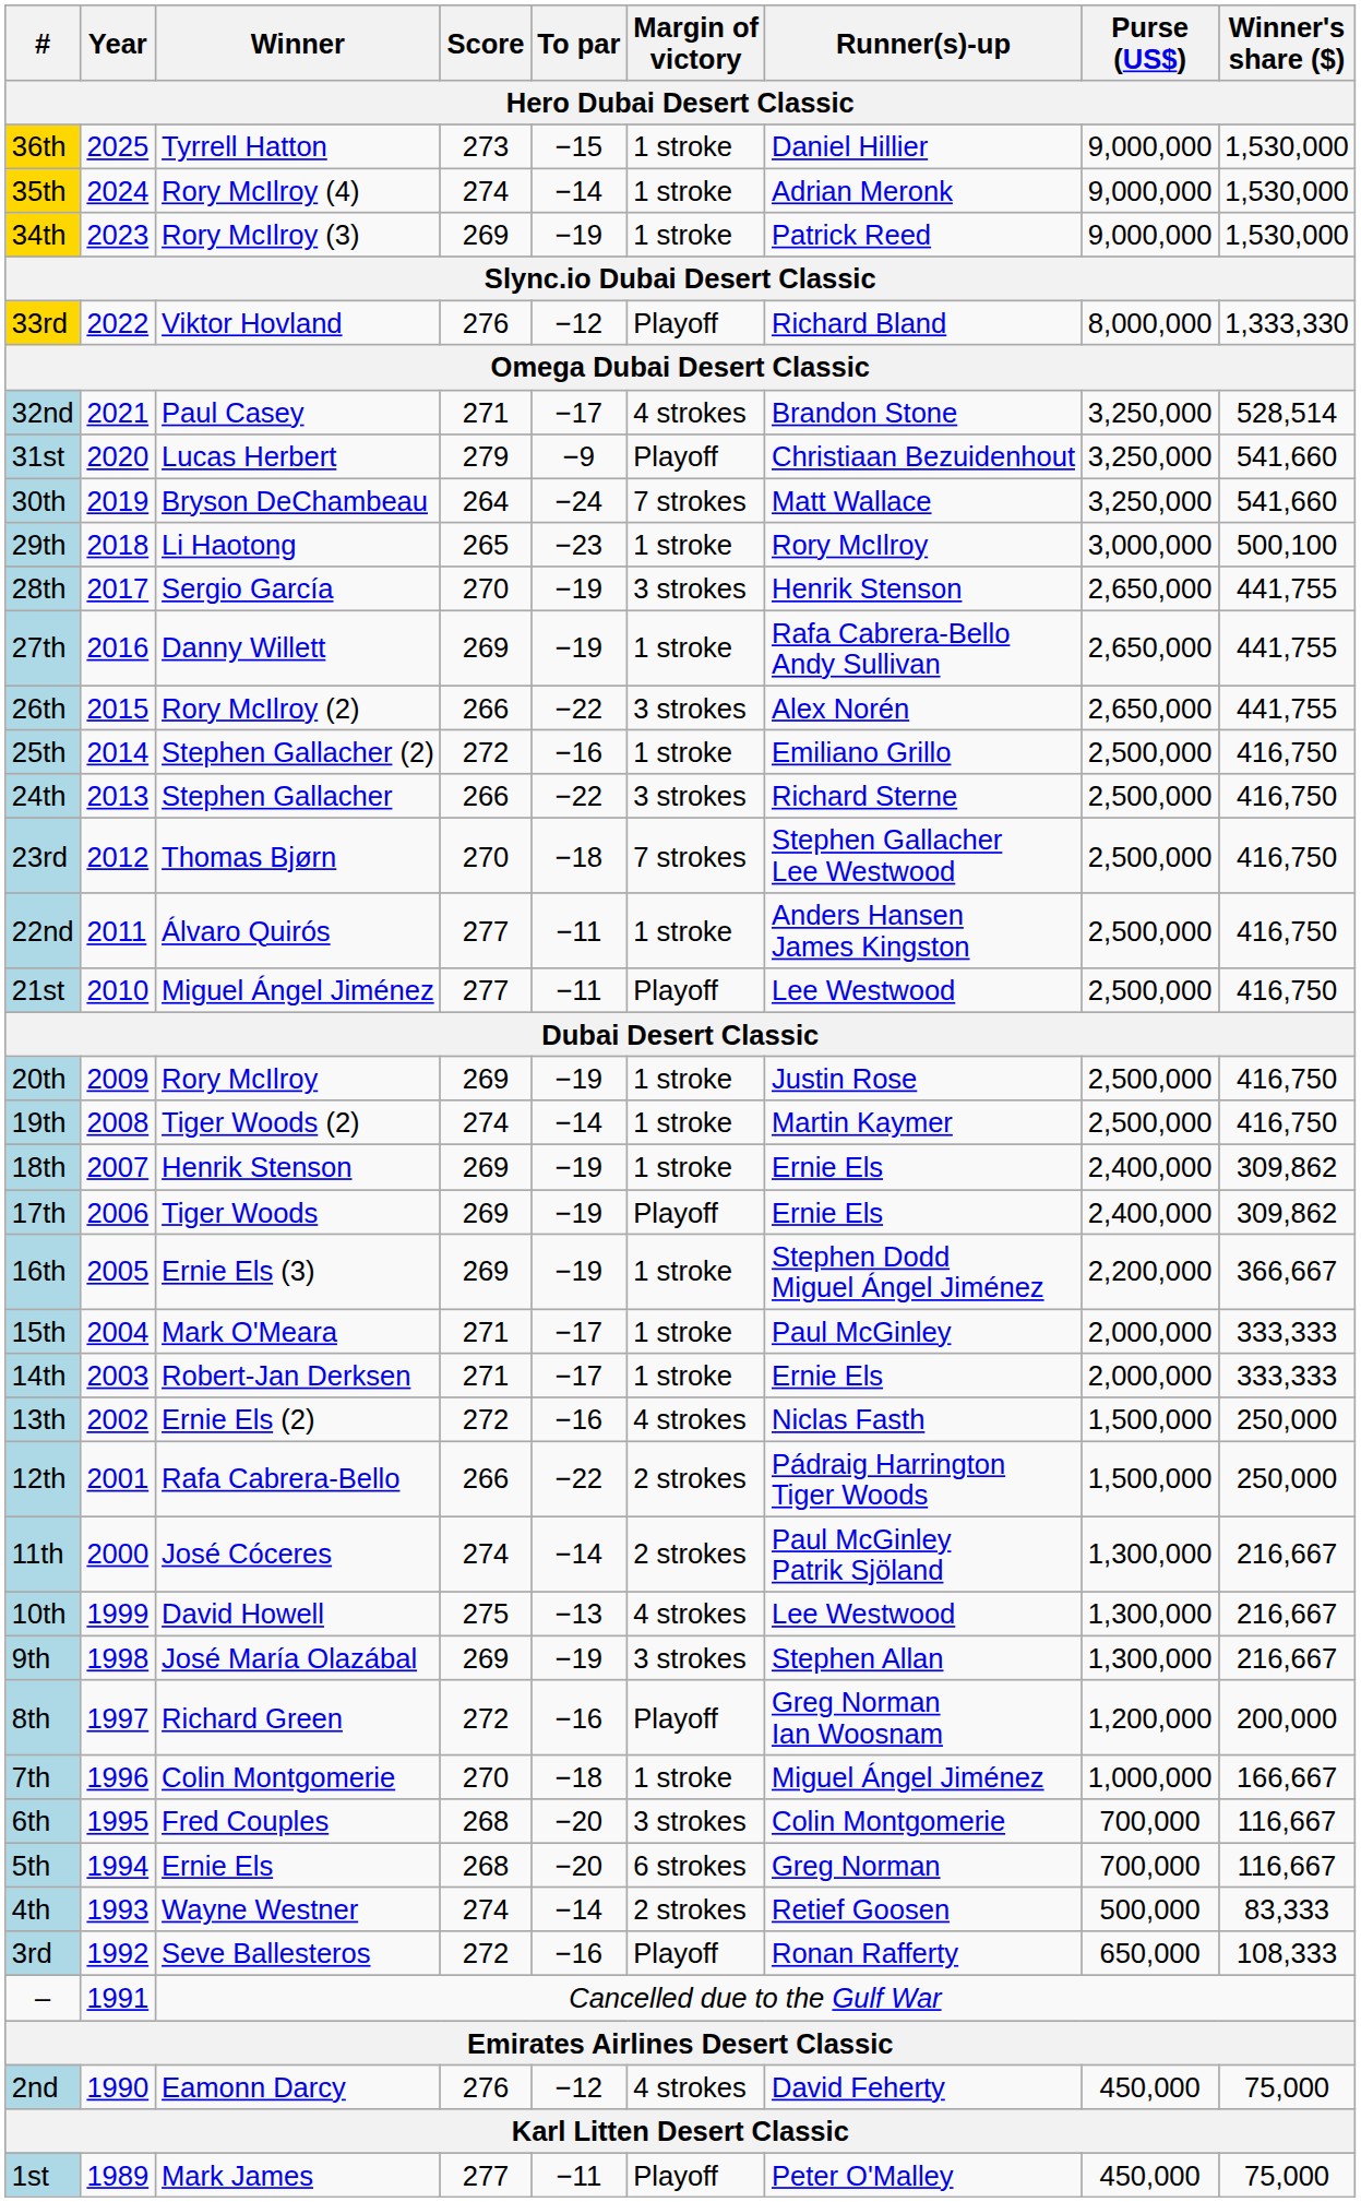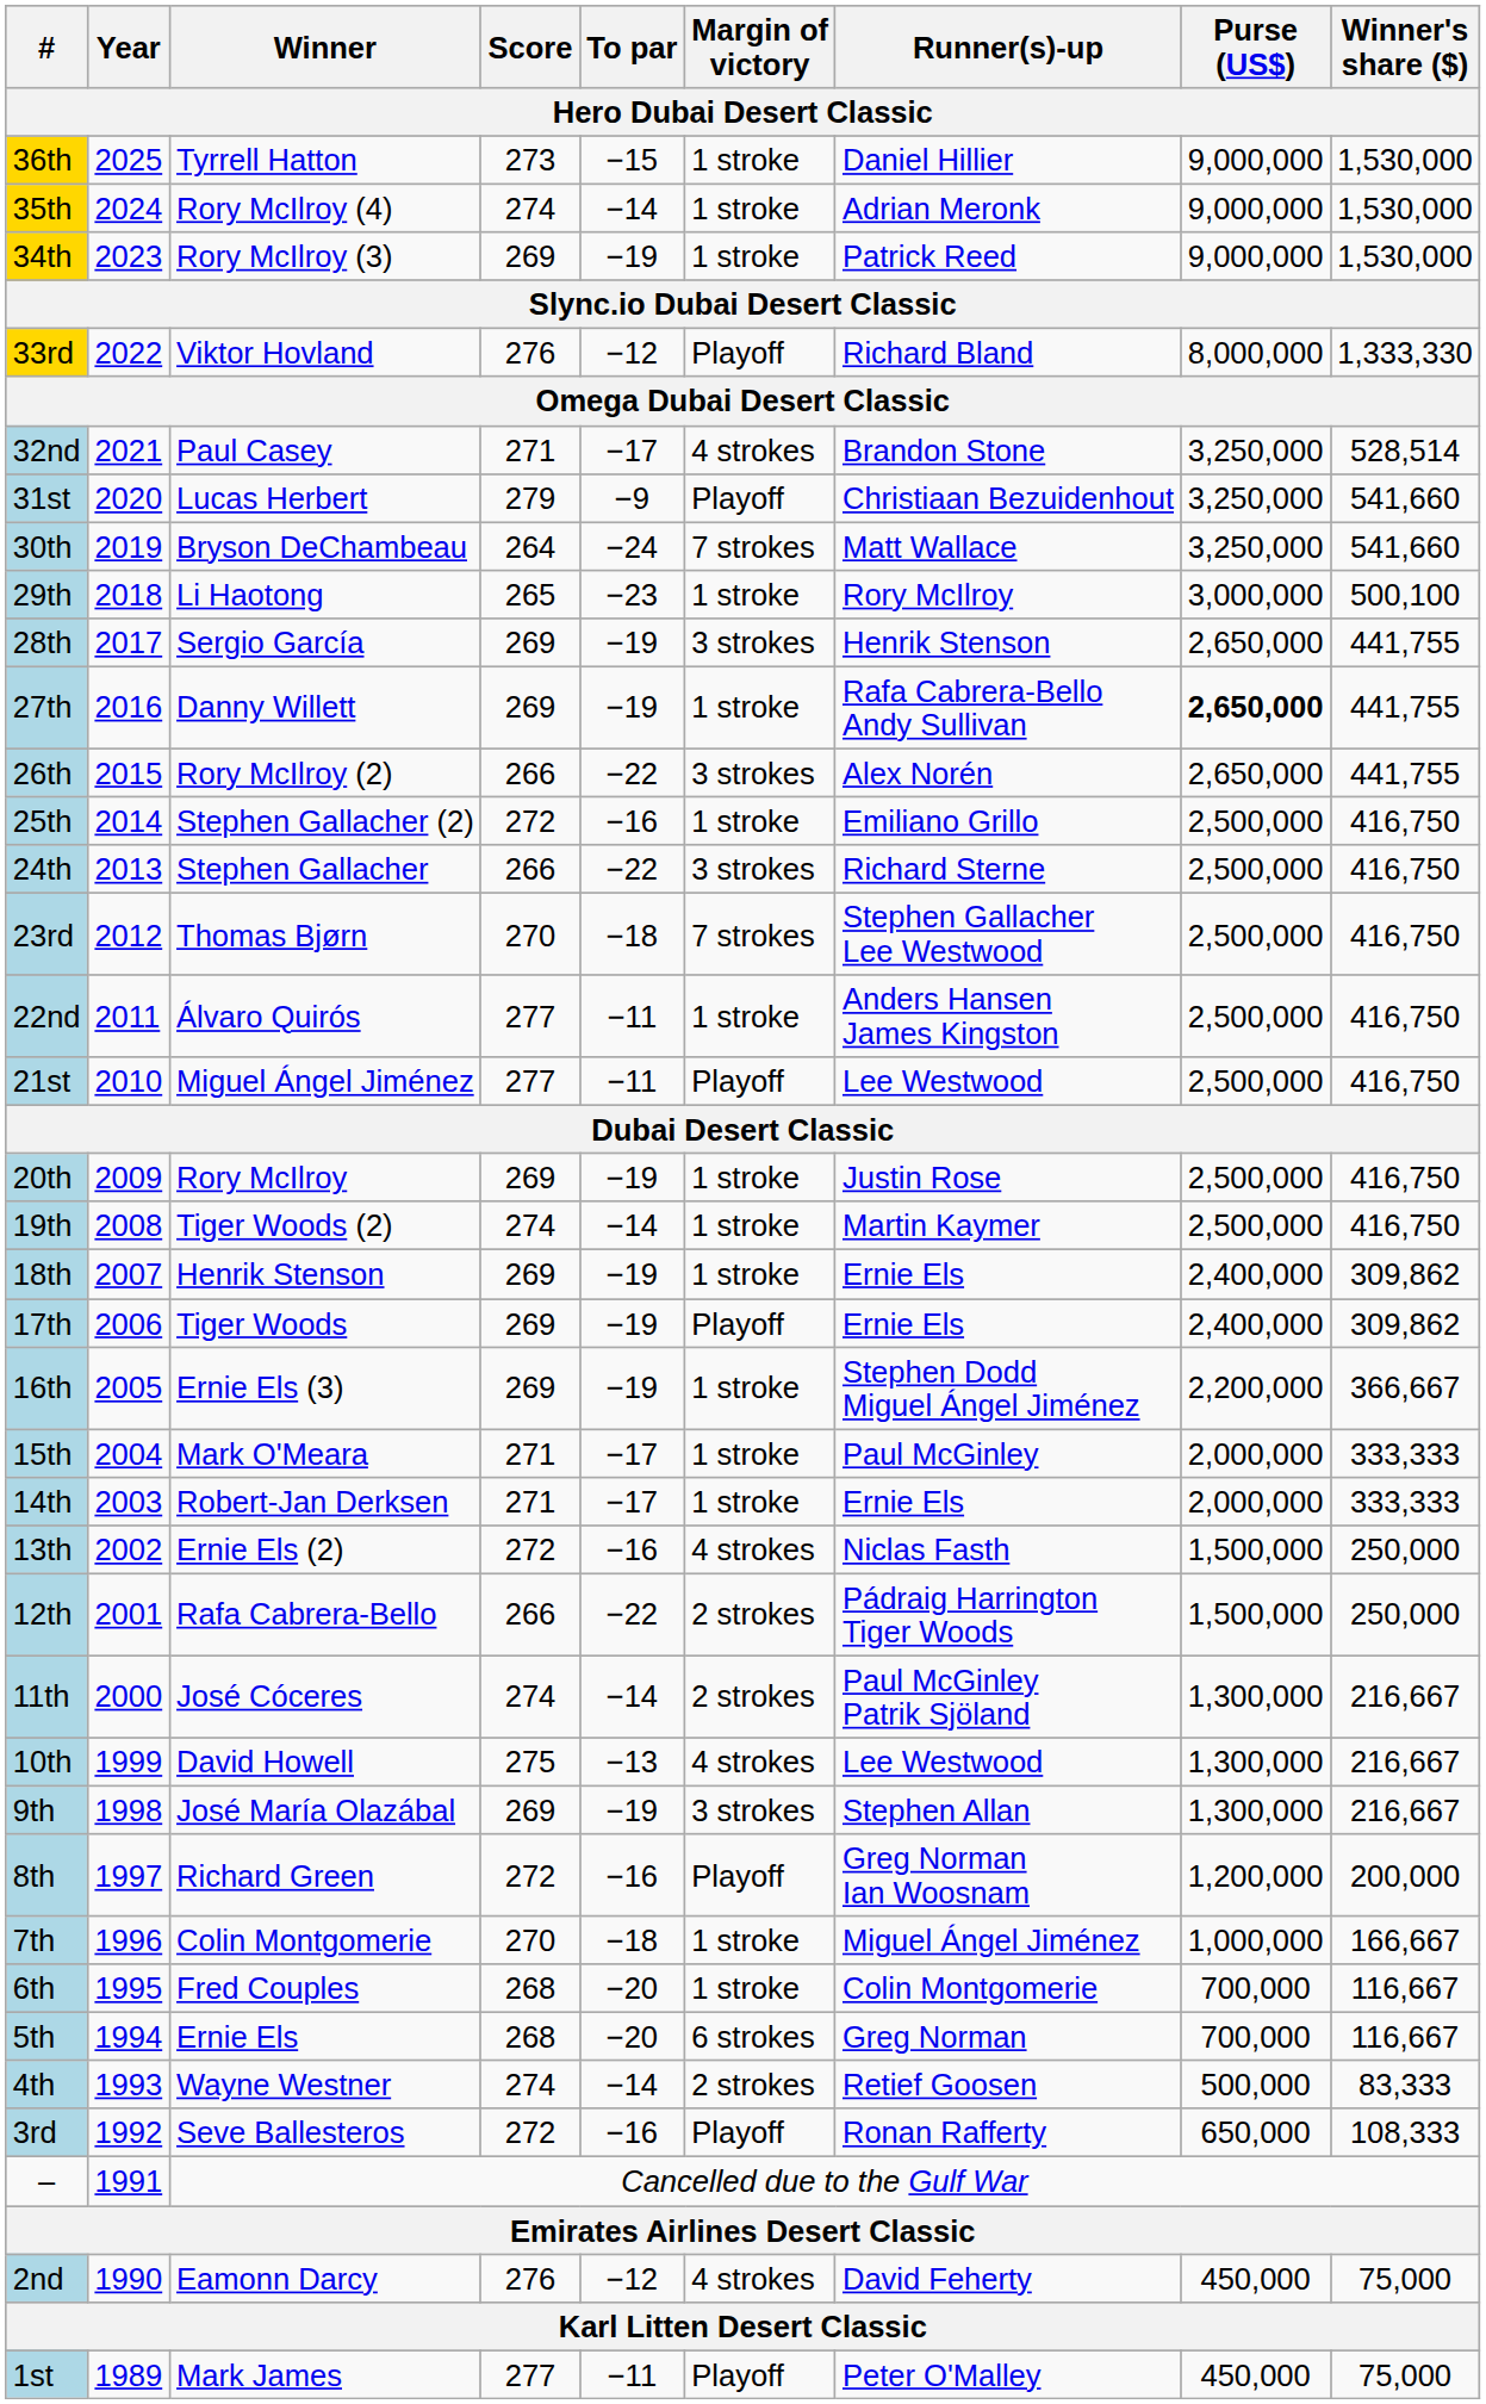 <table class=wikitable style="font-size:95%">
 <tr>
 <th>#</th>
 <th>Year</th>
 <th>Winner</th>
 <th>Score</th>
 <th>To par</th>
 <th>Margin of<br>victory</th>
 <th>Runner(s)-up</th>
 <th>Purse<br>(<a href='#'>US$</a>)</th>
 <th>Winner's<br>share ($)</th>
 </tr>
 <tr>
 <th colspan=10>Hero Dubai Desert Classic</th>
 </tr>
 <tr>
 <td style="background:gold">36th</td>
 <td><a href='#'>2025</a></td>
 <td> <a href='#'>Tyrrell Hatton</a></td>
 <td align=center>273</td>
 <td align=center>−15</td>
 <td>1 stroke</td>
 <td> <a href='#'>Daniel Hillier</a></td>
 <td align=center>9,000,000</td>
 <td align=center>1,530,000</td>
 </tr>
 <tr>
 <td style="background:gold">35th</td>
 <td><a href='#'>2024</a></td>
 <td> <a href='#'>Rory McIlroy</a> (4)</td>
 <td align=center>274</td>
 <td align=center>−14</td>
 <td>1 stroke</td>
 <td> <a href='#'>Adrian Meronk</a></td>
 <td align=center>9,000,000</td>
 <td align=center>1,530,000</td>
 </tr>
 <tr>
 <td style="background:gold">34th</td>
 <td><a href='#'>2023</a></td>
 <td> <a href='#'>Rory McIlroy</a> (3)</td>
 <td align=center>269</td>
 <td align=center>−19</td>
 <td>1 stroke</td>
 <td> <a href='#'>Patrick Reed</a></td>
 <td align=center>9,000,000</td>
 <td align=center>1,530,000</td>
 </tr>
 <tr>
 <th colspan=10>Slync.io Dubai Desert Classic</th>
 </tr>
 <tr>
 <td style="background:gold">33rd</td>
 <td><a href='#'>2022</a></td>
 <td> <a href='#'>Viktor Hovland</a></td>
 <td align=center>276</td>
 <td align=center>−12</td>
 <td>Playoff</td>
 <td> <a href='#'>Richard Bland</a></td>
 <td align=center>8,000,000</td>
 <td align=center>1,333,330</td>
 </tr>
 <tr>
 <th colspan=9>Omega Dubai Desert Classic</th>
 </tr>
 <tr>
 <td style="background:lightblue">32nd</td>
 <td><a href='#'>2021</a></td>
 <td> <a href='#'>Paul Casey</a></td>
 <td align=center>271</td>
 <td align=center>−17</td>
 <td>4 strokes</td>
 <td> <a href='#'>Brandon Stone</a></td>
 <td align=center>3,250,000</td>
 <td align=center>528,514</td>
 </tr>
 <tr>
 <td style="background:lightblue">31st</td>
 <td><a href='#'>2020</a></td>
 <td> <a href='#'>Lucas Herbert</a></td>
 <td align=center>279</td>
 <td align=center>−9</td>
 <td>Playoff</td>
 <td> <a href='#'>Christiaan Bezuidenhout</a></td>
 <td align=center>3,250,000</td>
 <td align=center>541,660</td>
 </tr>
 <tr>
 <td style="background:lightblue">30th</td>
 <td><a href='#'>2019</a></td>
 <td> <a href='#'>Bryson DeChambeau</a></td>
 <td align=center>264</td>
 <td align=center>−24</td>
 <td>7 strokes</td>
 <td> <a href='#'>Matt Wallace</a></td>
 <td align=center>3,250,000</td>
 <td align=center>541,660</td>
 </tr>
 <tr>
 <td style="background:lightblue">29th</td>
 <td><a href='#'>2018</a></td>
 <td> <a href='#'>Li Haotong</a></td>
 <td align=center>265</td>
 <td align=center>−23</td>
 <td>1 stroke</td>
 <td> <a href='#'>Rory McIlroy</a></td>
 <td align=center>3,000,000</td>
 <td align=center>500,100</td>
 </tr>
 <tr>
 <td style="background:lightblue">28th</td>
 <td><a href='#'>2017</a></td>
 <td> <a href='#'>Sergio García</a></td>
-<td align=center>270</td>
+<td align=center>269</td>
 <td align=center>−19</td>
 <td>3 strokes</td>
 <td> <a href='#'>Henrik Stenson</a></td>
 <td align=center>2,650,000</td>
 <td align=center>441,755</td>
 </tr>
 <tr>
 <td style="background:lightblue">27th</td>
 <td><a href='#'>2016</a></td>
 <td> <a href='#'>Danny Willett</a></td>
 <td align=center>269</td>
 <td align=center>−19</td>
 <td>1 stroke</td>
 <td> <a href='#'>Rafa Cabrera-Bello</a><br> <a href='#'>Andy Sullivan</a></td>
-<td align=center>2,650,000</td>
+<td align=center><strong>2,650,000</strong></td>
 <td align=center>441,755</td>
 </tr>
 <tr>
 <td style="background:lightblue">26th</td>
 <td><a href='#'>2015</a></td>
 <td> <a href='#'>Rory McIlroy</a> (2)</td>
 <td align=center>266</td>
 <td align=center>−22</td>
 <td>3 strokes</td>
 <td> <a href='#'>Alex Norén</a></td>
 <td align=center>2,650,000</td>
 <td align=center>441,755</td>
 </tr>
 <tr>
 <td style="background:lightblue">25th</td>
 <td><a href='#'>2014</a></td>
 <td> <a href='#'>Stephen Gallacher</a> (2)</td>
 <td align=center>272</td>
 <td align=center>−16</td>
 <td>1 stroke</td>
 <td> <a href='#'>Emiliano Grillo</a></td>
 <td align=center>2,500,000</td>
 <td align=center>416,750</td>
 </tr>
 <tr>
 <td style="background:lightblue">24th</td>
 <td><a href='#'>2013</a></td>
 <td> <a href='#'>Stephen Gallacher</a></td>
 <td align=center>266</td>
 <td align=center>−22</td>
 <td>3 strokes</td>
 <td> <a href='#'>Richard Sterne</a></td>
 <td align=center>2,500,000</td>
 <td align=center>416,750</td>
 </tr>
 <tr>
 <td style="background:lightblue">23rd</td>
 <td><a href='#'>2012</a></td>
 <td> <a href='#'>Thomas Bjørn</a></td>
 <td align=center>270</td>
 <td align=center>−18</td>
 <td>7 strokes</td>
 <td> <a href='#'>Stephen Gallacher</a><br> <a href='#'>Lee Westwood</a></td>
 <td align=center>2,500,000</td>
 <td align=center>416,750</td>
 </tr>
 <tr>
 <td style="background:lightblue">22nd</td>
 <td><a href='#'>2011</a></td>
 <td> <a href='#'>Álvaro Quirós</a></td>
 <td align=center>277</td>
 <td align=center>−11</td>
 <td>1 stroke</td>
 <td> <a href='#'>Anders Hansen</a><br> <a href='#'>James Kingston</a></td>
 <td align=center>2,500,000</td>
 <td align=center>416,750</td>
 </tr>
 <tr>
 <td style="background:lightblue">21st</td>
 <td><a href='#'>2010</a></td>
 <td> <a href='#'>Miguel Ángel Jiménez</a></td>
 <td align=center>277</td>
 <td align=center>−11</td>
 <td>Playoff</td>
 <td> <a href='#'>Lee Westwood</a></td>
 <td align=center>2,500,000</td>
 <td align=center>416,750</td>
 </tr>
 <tr>
 <th colspan="9">Dubai Desert Classic</th>
 </tr>
 <tr>
 <td style="background:lightblue">20th</td>
 <td><a href='#'>2009</a></td>
 <td> <a href='#'>Rory McIlroy</a></td>
 <td align=center>269</td>
 <td align=center>−19</td>
 <td>1 stroke</td>
 <td> <a href='#'>Justin Rose</a></td>
 <td align=center>2,500,000</td>
 <td align=center>416,750</td>
 </tr>
 <tr>
 <td style="background:lightblue">19th</td>
 <td><a href='#'>2008</a></td>
 <td> <a href='#'>Tiger Woods</a> (2)</td>
 <td align=center>274</td>
 <td align=center>−14</td>
 <td>1 stroke</td>
 <td> <a href='#'>Martin Kaymer</a></td>
 <td align=center>2,500,000</td>
 <td align=center>416,750</td>
 </tr>
 <tr>
 <td style="background:lightblue">18th</td>
 <td><a href='#'>2007</a></td>
 <td> <a href='#'>Henrik Stenson</a></td>
 <td align=center>269</td>
 <td align=center>−19</td>
 <td>1 stroke</td>
 <td> <a href='#'>Ernie Els</a></td>
 <td align=center>2,400,000</td>
 <td align=center>309,862</td>
 </tr>
 <tr>
 <td style="background:lightblue">17th</td>
 <td><a href='#'>2006</a></td>
 <td> <a href='#'>Tiger Woods</a></td>
 <td align=center>269</td>
 <td align=center>−19</td>
 <td>Playoff</td>
 <td> <a href='#'>Ernie Els</a></td>
 <td align=center>2,400,000</td>
 <td align=center>309,862</td>
 </tr>
 <tr>
 <td style="background:lightblue">16th</td>
 <td><a href='#'>2005</a></td>
 <td> <a href='#'>Ernie Els</a> (3)</td>
 <td align=center>269</td>
 <td align=center>−19</td>
 <td>1 stroke</td>
 <td> <a href='#'>Stephen Dodd</a><br> <a href='#'>Miguel Ángel Jiménez</a></td>
 <td align=center>2,200,000</td>
 <td align=center>366,667</td>
 </tr>
 <tr>
 <td style="background:lightblue">15th</td>
 <td><a href='#'>2004</a></td>
 <td> <a href='#'>Mark O'Meara</a></td>
 <td align=center>271</td>
 <td align=center>−17</td>
 <td>1 stroke</td>
 <td> <a href='#'>Paul McGinley</a></td>
 <td align=center>2,000,000</td>
 <td align=center>333,333</td>
 </tr>
 <tr>
 <td style="background:lightblue">14th</td>
 <td><a href='#'>2003</a></td>
 <td> <a href='#'>Robert-Jan Derksen</a></td>
 <td align=center>271</td>
 <td align=center>−17</td>
 <td>1 stroke</td>
 <td> <a href='#'>Ernie Els</a></td>
 <td align=center>2,000,000</td>
 <td align=center>333,333</td>
 </tr>
 <tr>
 <td style="background:lightblue">13th</td>
 <td><a href='#'>2002</a></td>
 <td> <a href='#'>Ernie Els</a> (2)</td>
 <td align=center>272</td>
 <td align=center>−16</td>
 <td>4 strokes</td>
 <td> <a href='#'>Niclas Fasth</a></td>
 <td align=center>1,500,000</td>
 <td align=center>250,000</td>
 </tr>
 <tr>
 <td style="background:lightblue">12th</td>
 <td><a href='#'>2001</a></td>
 <td> <a href='#'>Rafa Cabrera-Bello</a></td>
 <td align=center>266</td>
 <td align=center>−22</td>
 <td>2 strokes</td>
 <td> <a href='#'>Pádraig Harrington</a><br> <a href='#'>Tiger Woods</a></td>
 <td align=center>1,500,000</td>
 <td align=center>250,000</td>
 </tr>
 <tr>
 <td style="background:lightblue">11th</td>
 <td><a href='#'>2000</a></td>
 <td> <a href='#'>José Cóceres</a></td>
 <td align=center>274</td>
 <td align=center>−14</td>
 <td>2 strokes</td>
 <td> <a href='#'>Paul McGinley</a><br> <a href='#'>Patrik Sjöland</a></td>
 <td align=center>1,300,000</td>
 <td align=center>216,667</td>
 </tr>
 <tr>
 <td style="background:lightblue">10th</td>
 <td><a href='#'>1999</a></td>
 <td> <a href='#'>David Howell</a></td>
 <td align=center>275</td>
 <td align=center>−13</td>
 <td>4 strokes</td>
 <td> <a href='#'>Lee Westwood</a></td>
 <td align=center>1,300,000</td>
 <td align=center>216,667</td>
 </tr>
 <tr>
 <td style="background:lightblue">9th</td>
 <td><a href='#'>1998</a></td>
 <td> <a href='#'>José María Olazábal</a></td>
 <td align=center>269</td>
 <td align=center>−19</td>
 <td>3 strokes</td>
 <td> <a href='#'>Stephen Allan</a></td>
 <td align=center>1,300,000</td>
 <td align=center>216,667</td>
 </tr>
 <tr>
 <td style="background:lightblue">8th</td>
 <td><a href='#'>1997</a></td>
 <td> <a href='#'>Richard Green</a></td>
 <td align=center>272</td>
 <td align=center>−16</td>
 <td>Playoff</td>
 <td> <a href='#'>Greg Norman</a><br> <a href='#'>Ian Woosnam</a></td>
 <td align=center>1,200,000</td>
 <td align=center>200,000</td>
 </tr>
 <tr>
 <td style="background:lightblue">7th</td>
 <td><a href='#'>1996</a></td>
 <td> <a href='#'>Colin Montgomerie</a></td>
 <td align=center>270</td>
 <td align=center>−18</td>
 <td>1 stroke</td>
 <td> <a href='#'>Miguel Ángel Jiménez</a></td>
 <td align=center>1,000,000</td>
 <td align=center>166,667</td>
 </tr>
 <tr>
 <td style="background:lightblue">6th</td>
 <td><a href='#'>1995</a></td>
 <td> <a href='#'>Fred Couples</a></td>
 <td align=center>268</td>
 <td align=center>−20</td>
-<td>3 strokes</td>
+<td>1 stroke</td>
 <td> <a href='#'>Colin Montgomerie</a></td>
 <td align=center>700,000</td>
 <td align=center>116,667</td>
 </tr>
 <tr>
 <td style="background:lightblue">5th</td>
 <td><a href='#'>1994</a></td>
 <td> <a href='#'>Ernie Els</a></td>
 <td align=center>268</td>
 <td align=center>−20</td>
 <td>6 strokes</td>
 <td> <a href='#'>Greg Norman</a></td>
 <td align=center>700,000</td>
 <td align=center>116,667</td>
 </tr>
 <tr>
 <td style="background:lightblue">4th</td>
 <td><a href='#'>1993</a></td>
 <td> <a href='#'>Wayne Westner</a></td>
 <td align=center>274</td>
 <td align=center>−14</td>
 <td>2 strokes</td>
 <td> <a href='#'>Retief Goosen</a></td>
 <td align=center>500,000</td>
 <td align=center>83,333</td>
 </tr>
 <tr>
 <td style="background:lightblue">3rd</td>
 <td><a href='#'>1992</a></td>
 <td> <a href='#'>Seve Ballesteros</a></td>
 <td align=center>272</td>
 <td align=center>−16</td>
 <td>Playoff</td>
 <td> <a href='#'>Ronan Rafferty</a></td>
 <td align=center>650,000</td>
 <td align=center>108,333</td>
 </tr>
 <tr>
 <td align=center>–</td>
 <td><a href='#'>1991</a></td>
 <td colspan="8" align=center><em>Cancelled due to the <a href='#'>Gulf War</a></em></td>
 </tr>
 <tr>
 <th colspan=9>Emirates Airlines Desert Classic</th>
 </tr>
 <tr>
 <td style="background:lightblue">2nd</td>
 <td><a href='#'>1990</a></td>
 <td> <a href='#'>Eamonn Darcy</a></td>
 <td align=center>276</td>
 <td align=center>−12</td>
 <td>4 strokes</td>
 <td> <a href='#'>David Feherty</a></td>
 <td align=center>450,000</td>
 <td align=center>75,000</td>
 </tr>
 <tr>
 <th colspan="9">Karl Litten Desert Classic</th>
 </tr>
 <tr>
 <td style="background:lightblue">1st</td>
 <td><a href='#'>1989</a></td>
 <td> <a href='#'>Mark James</a></td>
 <td align=center>277</td>
 <td align=center>−11</td>
 <td>Playoff</td>
 <td> <a href='#'>Peter O'Malley</a></td>
 <td align=center>450,000</td>
 <td align=center>75,000</td>
 </tr>
 </table>
